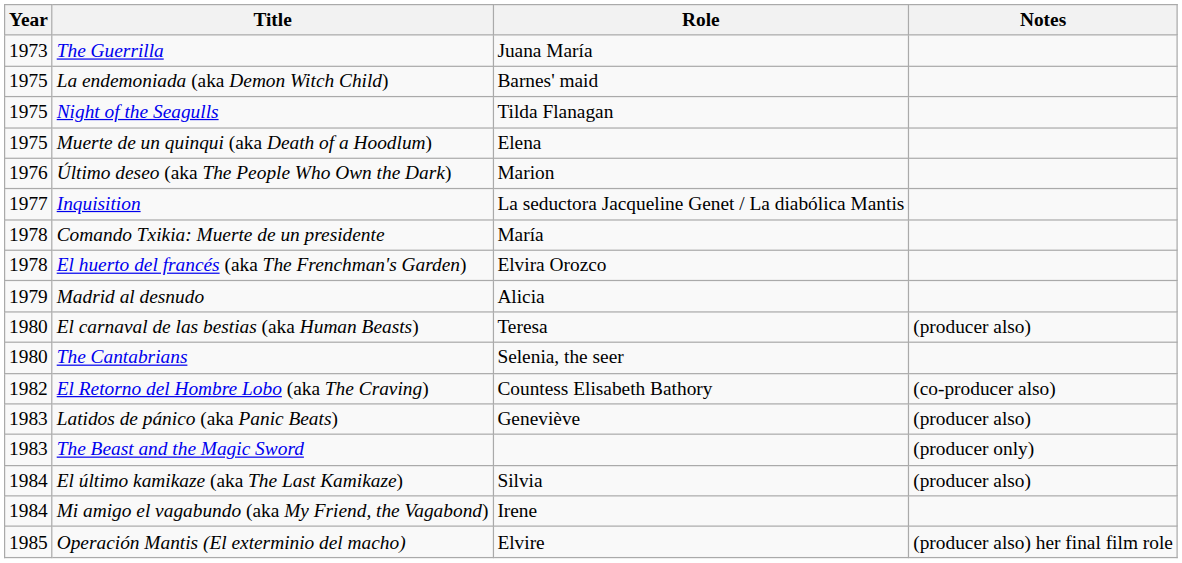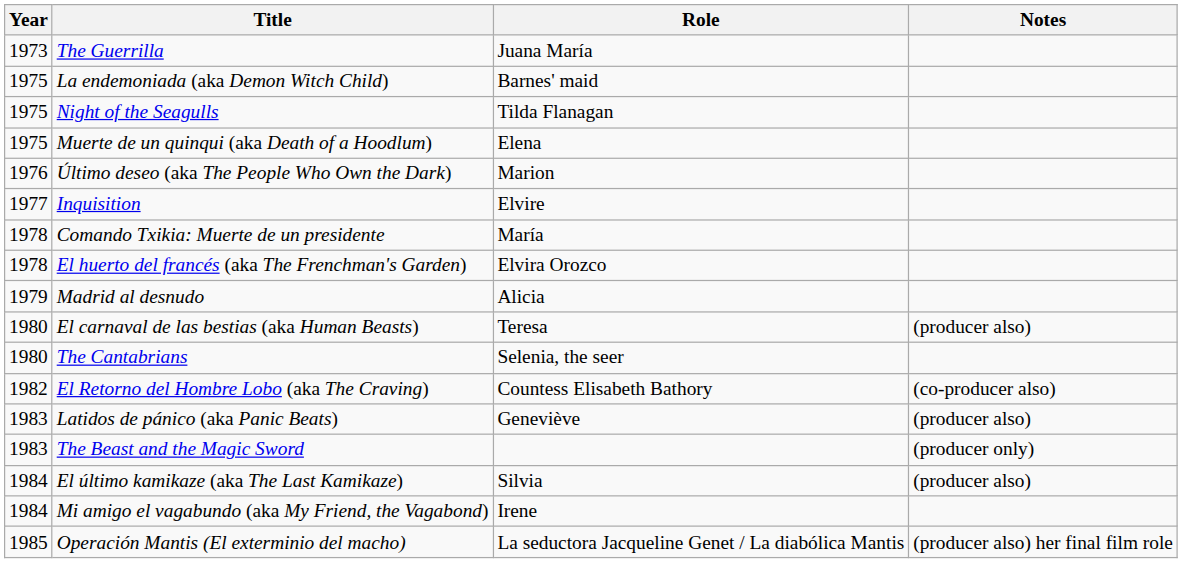 <table class="wikitable">
 <tr>
 <th>Year</th>
 <th>Title</th>
 <th>Role</th>
 <th>Notes</th>
 </tr>
 <tr>
 <td>1973</td>
 <td><em><a href='#'>The Guerrilla</a></em></td>
 <td>Juana María</td>
 <td></td>
 </tr>
 <tr>
 <td>1975</td>
 <td><em>La endemoniada</em> (aka <em>Demon Witch Child</em>)</td>
 <td>Barnes' maid</td>
 <td></td>
 </tr>
 <tr>
 <td>1975</td>
 <td><em><a href='#'>Night of the Seagulls</a></em></td>
 <td>Tilda Flanagan</td>
 <td></td>
 </tr>
 <tr>
 <td>1975</td>
 <td><em>Muerte de un quinqui</em> (aka <em>Death of a Hoodlum</em>)</td>
 <td>Elena</td>
 <td></td>
 </tr>
 <tr>
 <td>1976</td>
 <td><em>Último deseo</em> (aka <em>The People Who Own the Dark</em>)</td>
 <td>Marion</td>
 <td></td>
 </tr>
 <tr>
 <td>1977</td>
 <td><em><a href='#'>Inquisition</a></em></td>
-<td>La seductora Jacqueline Genet / La diabólica Mantis</td>
+<td>Elvire</td>
 <td></td>
 </tr>
 <tr>
 <td>1978</td>
 <td><em>Comando Txikia: Muerte de un presidente</em></td>
 <td>María</td>
 <td></td>
 </tr>
 <tr>
 <td>1978</td>
 <td><em><a href='#'>El huerto del francés</a></em> (aka <em>The Frenchman's Garden</em>)</td>
 <td>Elvira Orozco</td>
 <td></td>
 </tr>
 <tr>
 <td>1979</td>
 <td><em>Madrid al desnudo</em></td>
 <td>Alicia</td>
 <td></td>
 </tr>
 <tr>
 <td>1980</td>
 <td><em>El carnaval de las bestias</em> (aka <em>Human Beasts</em>)</td>
 <td>Teresa</td>
 <td>(producer also)</td>
 </tr>
 <tr>
 <td>1980</td>
 <td><em><a href='#'>The Cantabrians</a></em></td>
 <td>Selenia, the seer</td>
 <td></td>
 </tr>
 <tr>
 <td>1982</td>
 <td><em><a href='#'>El Retorno del Hombre Lobo</a></em> (aka <em>The Craving</em>)</td>
 <td>Countess Elisabeth Bathory</td>
 <td>(co-producer also)</td>
 </tr>
 <tr>
 <td>1983</td>
 <td><em>Latidos de pánico</em> (aka <em>Panic Beats</em>)</td>
 <td>Geneviève</td>
 <td>(producer also)</td>
 </tr>
 <tr>
 <td>1983</td>
 <td><em><a href='#'>The Beast and the Magic Sword</a></em></td>
 <td></td>
 <td>(producer only)</td>
 </tr>
 <tr>
 <td>1984</td>
 <td><em>El último kamikaze</em> (aka <em>The Last Kamikaze</em>)</td>
 <td>Silvia</td>
 <td>(producer also)</td>
 </tr>
 <tr>
 <td>1984</td>
 <td><em>Mi amigo el vagabundo</em> (aka <em>My Friend, the Vagabond</em>)</td>
 <td>Irene</td>
 <td></td>
 </tr>
 <tr>
 <td>1985</td>
 <td><em>Operación Mantis (El exterminio del macho)</em></td>
-<td>Elvire</td>
+<td>La seductora Jacqueline Genet / La diabólica Mantis</td>
 <td>(producer also) her final film role</td>
 </tr>
 </table>
